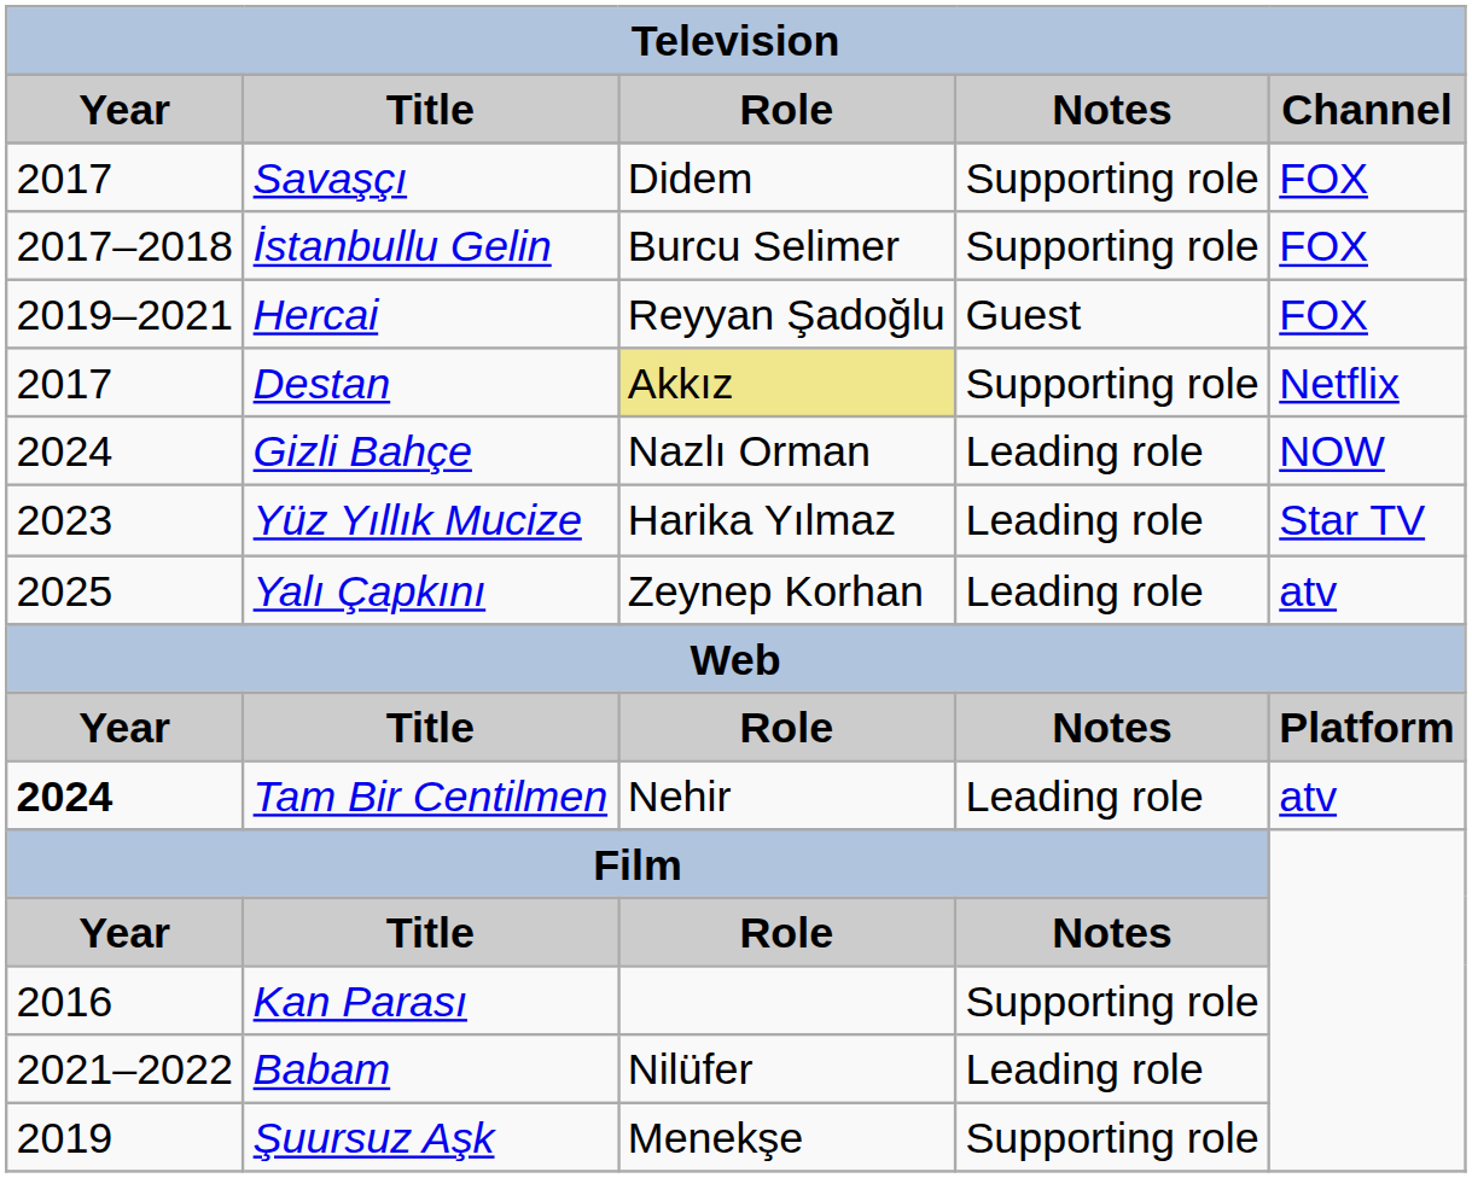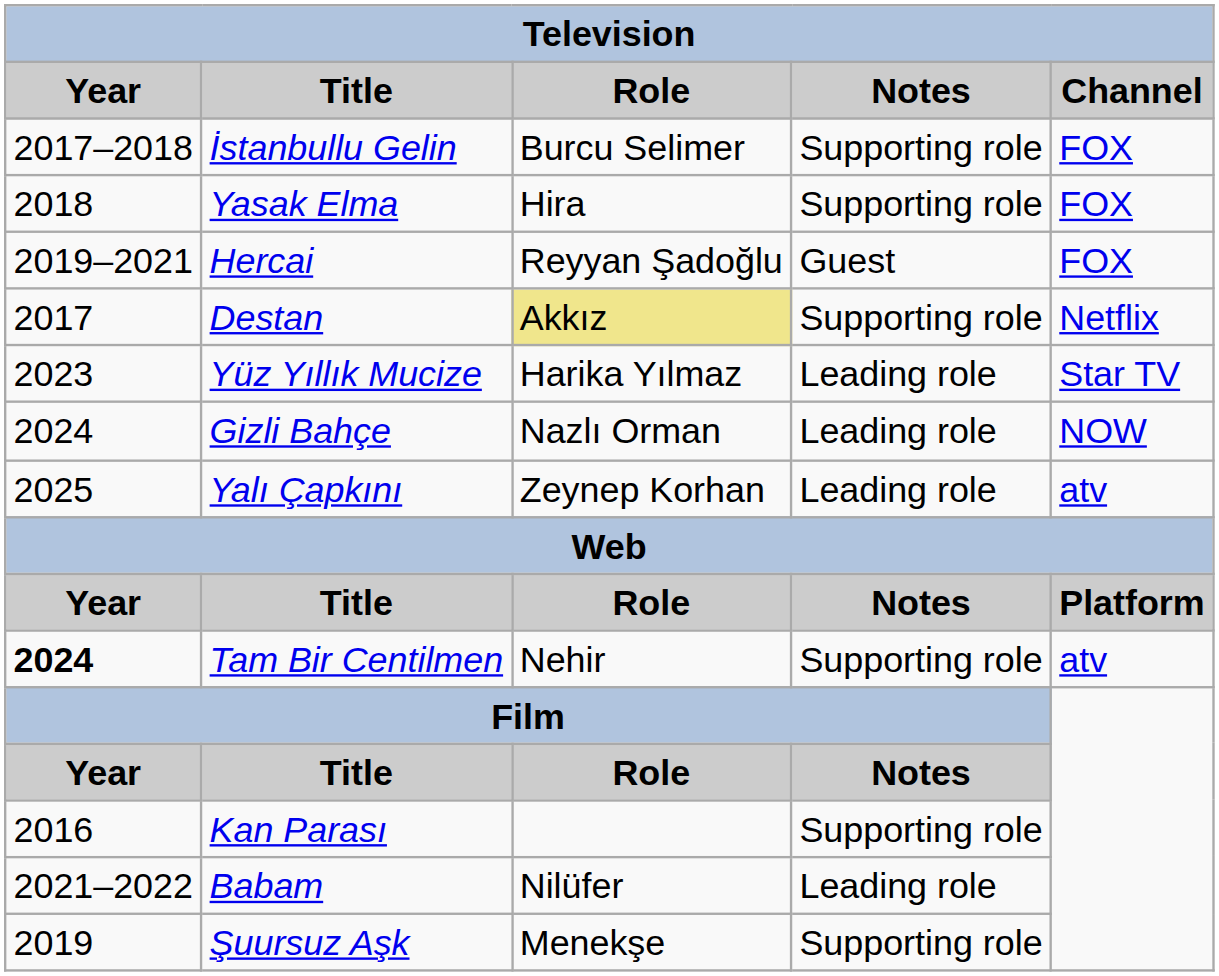 <table class="wikitable" style="font-size:95%">
 <tr>
 <th colspan="5" style="background:LightSteelBlue">Television</th>
 </tr>
 <tr>
 <th style="background:#CCCCCC">Year</th>
 <th style="background:#CCCCCC">Title</th>
 <th style="background:#CCCCCC">Role</th>
 <th style="background:#CCCCCC">Notes</th>
 <th style="background:#CCCCCC">Channel</th>
 </tr>
 <tr>
-<td>2017</td>
-<td><em><a href='#'>Savaşçı</a></em></td>
-<td>Didem</td>
+<td>2017–2018</td>
+<td><em><a href='#'>İstanbullu Gelin</a></em></td>
+<td>Burcu Selimer</td>
 <td>Supporting role</td>
 <td><a href='#'>FOX</a></td>
 </tr>
 <tr>
-<td>2017–2018</td>
-<td><em><a href='#'>İstanbullu Gelin</a></em></td>
-<td>Burcu Selimer</td>
+<td>2018</td>
+<td><em><a href='#'>Yasak Elma</a></em></td>
+<td>Hira</td>
 <td>Supporting role</td>
 <td><a href='#'>FOX</a></td>
 </tr>
 <tr>
 <td>2019–2021</td>
 <td><em><a href='#'>Hercai</a></em></td>
 <td>Reyyan Şadoğlu</td>
 <td>Guest</td>
 <td><a href='#'>FOX</a></td>
 </tr>
 <tr>
 <td>2017</td>
 <td><em><a href='#'>Destan</a></em></td>
 <td style="background: khaki;">Akkız</td>
 <td>Supporting role</td>
 <td><a href='#'>Netflix</a></td>
 </tr>
 <tr>
+<td>2023</td>
+<td><em><a href='#'>Yüz Yıllık Mucize</a></em></td>
+<td>Harika Yılmaz</td>
+<td>Leading role</td>
+<td><a href='#'>Star TV</a></td>
+</tr>
+<tr>
 <td>2024</td>
 <td><em><a href='#'>Gizli Bahçe</a></em></td>
 <td>Nazlı Orman</td>
 <td>Leading role</td>
 <td><a href='#'>NOW</a></td>
-</tr>
-<tr>
-<td>2023</td>
-<td><em><a href='#'>Yüz Yıllık Mucize</a></em></td>
-<td>Harika Yılmaz</td>
-<td>Leading role</td>
-<td><a href='#'>Star TV</a></td>
 </tr>
 <tr>
 <td>2025</td>
 <td><em><a href='#'>Yalı Çapkını</a></em></td>
 <td>Zeynep Korhan</td>
 <td>Leading role</td>
 <td><a href='#'>atv</a></td>
 </tr>
 <tr>
 <th colspan="5" style="background:LightSteelBlue">Web</th>
 </tr>
 <tr>
 <th style="background:#CCCCCC">Year</th>
 <th style="background:#CCCCCC">Title</th>
 <th style="background:#CCCCCC">Role</th>
 <th style="background:#CCCCCC">Notes</th>
 <th style="background:#CCCCCC">Platform</th>
 </tr>
 <tr>
 <td><strong>2024</strong></td>
 <td><em><a href='#'>Tam Bir Centilmen</a></em></td>
 <td>Nehir</td>
-<td>Leading role</td>
+<td>Supporting role</td>
 <td><a href='#'>atv</a></td>
 </tr>
 <tr>
 <th colspan="4" style="background:LightSteelBlue">Film</th>
 </tr>
 <tr>
 <th style="background:#CCCCCC">Year</th>
 <th style="background:#CCCCCC">Title</th>
 <th style="background:#CCCCCC">Role</th>
 <th style="background:#CCCCCC">Notes</th>
 </tr>
 <tr>
 <td>2016</td>
 <td><em><a href='#'>Kan Parası</a></em></td>
 <td></td>
 <td>Supporting role</td>
 </tr>
 <tr>
 <td>2021–2022</td>
 <td><em><a href='#'>Babam</a></em></td>
 <td>Nilüfer</td>
 <td>Leading role</td>
 </tr>
 <tr>
 <td>2019</td>
 <td><em><a href='#'>Şuursuz Aşk</a></em></td>
 <td>Menekşe</td>
 <td>Supporting role</td>
 </tr>
 </table>
